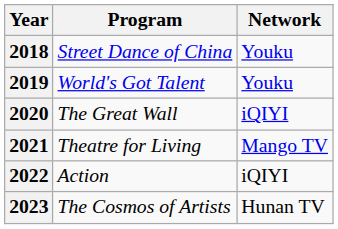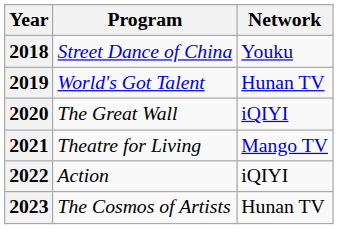 <table class="wikitable plainrowheaders">
 <tr>
 <th>Year</th>
 <th>Program</th>
 <th>Network</th>
 </tr>
 <tr>
 <th scope="row">2018</th>
 <td><em><a href='#'>Street Dance of China</a></em></td>
 <td><a href='#'>Youku</a></td>
 </tr>
 <tr>
 <th scope="row">2019</th>
 <td><em><a href='#'>World's Got Talent</a></em></td>
-<td><a href='#'>Youku</a></td>
+<td><a href='#'>Hunan TV</a></td>
 </tr>
 <tr>
 <th scope="row">2020</th>
 <td><em>The Great Wall</em></td>
 <td><a href='#'>iQIYI</a></td>
 </tr>
 <tr>
 <th scope="row">2021</th>
 <td><em>Theatre for Living</em></td>
 <td><a href='#'>Mango TV</a></td>
 </tr>
 <tr>
 <th scope="row">2022</th>
 <td><em>Action</em></td>
 <td>iQIYI</td>
 </tr>
 <tr>
 <th scope="row">2023</th>
 <td><em>The Cosmos of Artists</em></td>
 <td>Hunan TV</td>
 </tr>
 </table>
